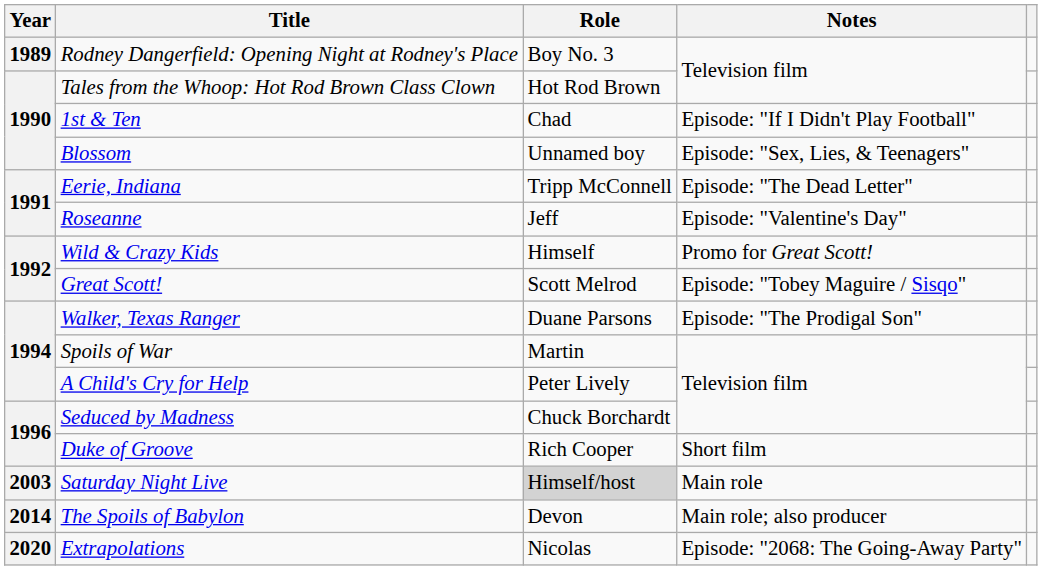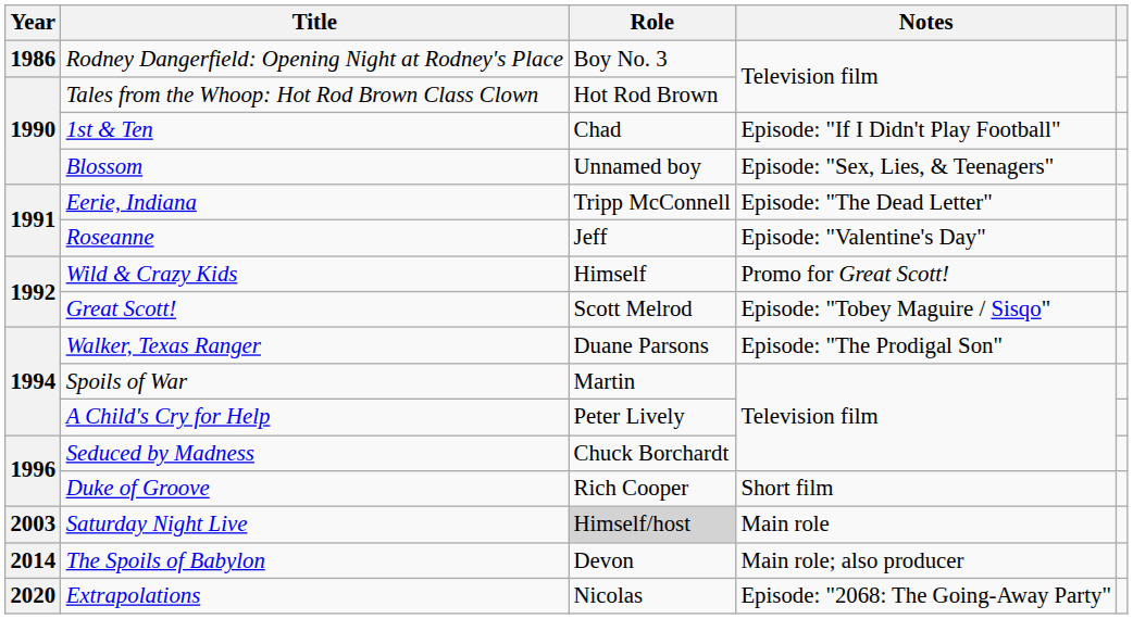 <table class="wikitable plainrowheaders sortable" style="margin-right: 0;">
 <tr>
 <th scope="col">Year</th>
 <th scope="col">Title</th>
 <th scope="col">Role</th>
 <th scope="col" class="unsortable">Notes</th>
 <th scope="col" class="unsortable"></th>
 </tr>
 <tr>
-<th scope="row">1989</th>
+<th scope="row">1986</th>
 <td><em>Rodney Dangerfield: Opening Night at Rodney's Place</em></td>
 <td>Boy No. 3</td>
 <td rowspan="2">Television film</td>
 <td style="text-align: center;"></td>
 </tr>
 <tr>
 <th rowspan="3" scope="row">1990</th>
 <td><em>Tales from the Whoop: Hot Rod Brown Class Clown</em></td>
 <td>Hot Rod Brown</td>
 <td style="text-align: center;"></td>
 </tr>
 <tr>
 <td><em><a href='#'>1st & Ten</a></em></td>
 <td>Chad</td>
 <td>Episode: "If I Didn't Play Football"</td>
 <td style="text-align: center;"></td>
 </tr>
 <tr>
 <td><em><a href='#'>Blossom</a></em></td>
 <td>Unnamed boy</td>
 <td>Episode: "Sex, Lies, & Teenagers"</td>
 <td style="text-align: center;"></td>
 </tr>
 <tr>
 <th rowspan="2" scope="row">1991</th>
 <td><em><a href='#'>Eerie, Indiana</a></em></td>
 <td>Tripp McConnell</td>
 <td>Episode: "The Dead Letter"</td>
 <td style="text-align: center;"></td>
 </tr>
 <tr>
 <td><em><a href='#'>Roseanne</a></em></td>
 <td>Jeff</td>
 <td>Episode: "Valentine's Day"</td>
 <td style="text-align: center;"></td>
 </tr>
 <tr>
 <th rowspan="2" scope="row">1992</th>
 <td><em><a href='#'>Wild & Crazy Kids</a></em></td>
 <td>Himself</td>
 <td>Promo for <em>Great Scott!</em></td>
 <td style="text-align: center;"></td>
 </tr>
 <tr>
 <td><em><a href='#'>Great Scott!</a></em></td>
 <td>Scott Melrod</td>
 <td>Episode: "Tobey Maguire / <a href='#'>Sisqo</a>"</td>
 <td style="text-align: center;"></td>
 </tr>
 <tr>
 <th rowspan="3" scope="row">1994</th>
 <td><em><a href='#'>Walker, Texas Ranger</a></em></td>
 <td>Duane Parsons</td>
 <td>Episode: "The Prodigal Son"</td>
 <td style="text-align: center;"></td>
 </tr>
 <tr>
 <td><em>Spoils of War</em></td>
 <td>Martin</td>
 <td rowspan="3">Television film</td>
 <td style="text-align: center;"></td>
 </tr>
 <tr>
 <td><em><a href='#'>A Child's Cry for Help</a></em></td>
 <td>Peter Lively</td>
 <td style="text-align: center;"></td>
 </tr>
 <tr>
 <th rowspan="2" scope="row">1996</th>
 <td><em><a href='#'>Seduced by Madness</a></em></td>
 <td>Chuck Borchardt</td>
 <td style="text-align: center;"></td>
 </tr>
 <tr>
 <td><em><a href='#'>Duke of Groove</a></em></td>
 <td>Rich Cooper</td>
 <td>Short film</td>
 <td style="text-align: center;"></td>
 </tr>
 <tr>
 <th scope="row">2003</th>
 <td><em><a href='#'>Saturday Night Live</a></em></td>
 <td style="background: lightgrey;">Himself/host</td>
 <td>Main role</td>
 <td style="text-align: center;"></td>
 </tr>
 <tr>
 <th scope="row">2014</th>
 <td><em><a href='#'>The Spoils of Babylon</a></em></td>
 <td>Devon</td>
 <td>Main role; also producer</td>
 <td style="text-align: center;"></td>
 </tr>
 <tr>
 <th scope="row">2020</th>
 <td><em><a href='#'>Extrapolations</a></em></td>
 <td>Nicolas</td>
 <td>Episode: "2068: The Going-Away Party"</td>
 <td style="text-align: center;"></td>
 </tr>
 </table>
